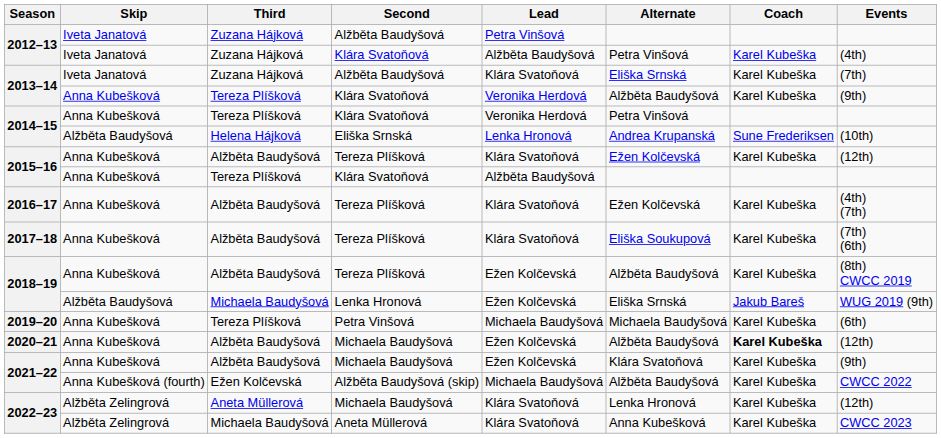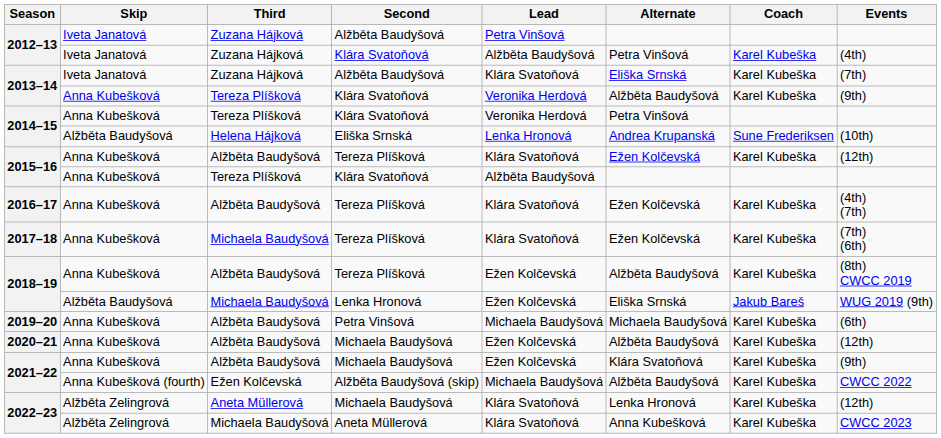 <table class="wikitable">
 <tr>
 <th scope="col">Season</th>
 <th scope="col">Skip</th>
 <th scope="col">Third</th>
 <th scope="col">Second</th>
 <th scope="col">Lead</th>
 <th scope="col">Alternate</th>
 <th scope="col">Coach</th>
 <th scope="col">Events</th>
 </tr>
 <tr>
 <th scope="row" rowspan=2>2012–13</th>
 <td><a href='#'>Iveta Janatová</a></td>
 <td><a href='#'>Zuzana Hájková</a></td>
 <td>Alžběta Baudyšová</td>
 <td><a href='#'>Petra Vinšová</a></td>
 <td></td>
 <td></td>
 <td></td>
 </tr>
 <tr>
 <td>Iveta Janatová</td>
 <td>Zuzana Hájková</td>
 <td><a href='#'>Klára Svatoňová</a></td>
 <td>Alžběta Baudyšová</td>
 <td>Petra Vinšová</td>
 <td><a href='#'>Karel Kubeška</a></td>
 <td> (4th)</td>
 </tr>
 <tr>
 <th scope="row" rowspan=2>2013–14</th>
 <td>Iveta Janatová</td>
 <td>Zuzana Hájková</td>
 <td>Alžběta Baudyšová</td>
 <td>Klára Svatoňová</td>
 <td><a href='#'>Eliška Srnská</a></td>
 <td>Karel Kubeška</td>
 <td> (7th)</td>
 </tr>
 <tr>
 <td><a href='#'>Anna Kubešková</a></td>
 <td><a href='#'>Tereza Plíšková</a></td>
 <td>Klára Svatoňová</td>
 <td><a href='#'>Veronika Herdová</a></td>
 <td>Alžběta Baudyšová</td>
 <td>Karel Kubeška</td>
 <td> (9th)</td>
 </tr>
 <tr>
 <th scope="row" rowspan=2>2014–15</th>
 <td>Anna Kubešková</td>
 <td>Tereza Plíšková</td>
 <td>Klára Svatoňová</td>
 <td>Veronika Herdová</td>
 <td>Petra Vinšová</td>
 <td></td>
 <td></td>
 </tr>
 <tr>
 <td>Alžběta Baudyšová</td>
 <td><a href='#'>Helena Hájková</a></td>
 <td>Eliška Srnská</td>
 <td><a href='#'>Lenka Hronová</a></td>
 <td><a href='#'>Andrea Krupanská</a></td>
 <td><a href='#'>Sune Frederiksen</a></td>
 <td> (10th)</td>
 </tr>
 <tr>
 <th scope="row" rowspan=2>2015–16</th>
 <td>Anna Kubešková</td>
 <td>Alžběta Baudyšová</td>
 <td>Tereza Plíšková</td>
 <td>Klára Svatoňová</td>
 <td><a href='#'>Ežen Kolčevská</a></td>
 <td>Karel Kubeška</td>
 <td> (12th)</td>
 </tr>
 <tr>
 <td>Anna Kubešková</td>
 <td>Tereza Plíšková</td>
 <td>Klára Svatoňová</td>
 <td>Alžběta Baudyšová</td>
 <td></td>
 <td></td>
 <td></td>
 </tr>
 <tr>
 <th scope="row">2016–17</th>
 <td>Anna Kubešková</td>
 <td>Alžběta Baudyšová</td>
 <td>Tereza Plíšková</td>
 <td>Klára Svatoňová</td>
 <td>Ežen Kolčevská</td>
 <td>Karel Kubeška</td>
 <td> (4th)<br> (7th)</td>
 </tr>
 <tr>
 <th scope="row">2017–18</th>
 <td>Anna Kubešková</td>
-<td>Alžběta Baudyšová</td>
+<td><a href='#'>Michaela Baudyšová</a></td>
 <td>Tereza Plíšková</td>
 <td>Klára Svatoňová</td>
-<td><a href='#'>Eliška Soukupová</a></td>
+<td>Ežen Kolčevská</td>
 <td>Karel Kubeška</td>
 <td> (7th)<br> (6th)</td>
 </tr>
 <tr>
 <th scope="row" rowspan=2>2018–19</th>
 <td>Anna Kubešková</td>
 <td>Alžběta Baudyšová</td>
 <td>Tereza Plíšková</td>
 <td>Ežen Kolčevská</td>
 <td>Alžběta Baudyšová</td>
 <td>Karel Kubeška</td>
 <td> (8th)<br><a href='#'>CWCC 2019</a> </td>
 </tr>
 <tr>
 <td>Alžběta Baudyšová</td>
 <td><a href='#'>Michaela Baudyšová</a></td>
 <td>Lenka Hronová</td>
 <td>Ežen Kolčevská</td>
 <td>Eliška Srnská</td>
 <td><a href='#'>Jakub Bareš</a></td>
 <td><a href='#'>WUG 2019</a> (9th)</td>
 </tr>
 <tr>
 <th scope="row">2019–20</th>
 <td>Anna Kubešková</td>
-<td>Tereza Plíšková</td>
+<td>Alžběta Baudyšová</td>
 <td>Petra Vinšová</td>
 <td>Michaela Baudyšová</td>
 <td>Michaela Baudyšová</td>
 <td>Karel Kubeška</td>
 <td> (6th)</td>
 </tr>
 <tr>
 <th scope="row">2020–21</th>
 <td>Anna Kubešková</td>
 <td>Alžběta Baudyšová</td>
 <td>Michaela Baudyšová</td>
 <td>Ežen Kolčevská</td>
 <td>Alžběta Baudyšová</td>
-<td><strong>Karel Kubeška</strong></td>
+<td>Karel Kubeška</td>
 <td> (12th)</td>
 </tr>
 <tr>
 <th scope="row" rowspan=2>2021–22</th>
 <td>Anna Kubešková</td>
 <td>Alžběta Baudyšová</td>
 <td>Michaela Baudyšová</td>
 <td>Ežen Kolčevská</td>
 <td>Klára Svatoňová</td>
 <td>Karel Kubeška</td>
 <td> (9th)</td>
 </tr>
 <tr>
 <td>Anna Kubešková (fourth)</td>
 <td>Ežen Kolčevská</td>
 <td>Alžběta Baudyšová (skip)</td>
 <td>Michaela Baudyšová</td>
 <td>Alžběta Baudyšová</td>
 <td>Karel Kubeška</td>
 <td><a href='#'>CWCC 2022</a> </td>
 </tr>
 <tr>
 <th scope="row" rowspan=2>2022–23</th>
 <td>Alžběta Zelingrová</td>
 <td><a href='#'>Aneta Müllerová</a></td>
 <td>Michaela Baudyšová</td>
 <td>Klára Svatoňová</td>
 <td>Lenka Hronová</td>
 <td>Karel Kubeška</td>
 <td> (12th)</td>
 </tr>
 <tr>
 <td>Alžběta Zelingrová</td>
 <td>Michaela Baudyšová</td>
 <td>Aneta Müllerová</td>
 <td>Klára Svatoňová</td>
 <td>Anna Kubešková</td>
 <td>Karel Kubeška</td>
 <td><a href='#'>CWCC 2023</a> </td>
 </tr>
 </table>
